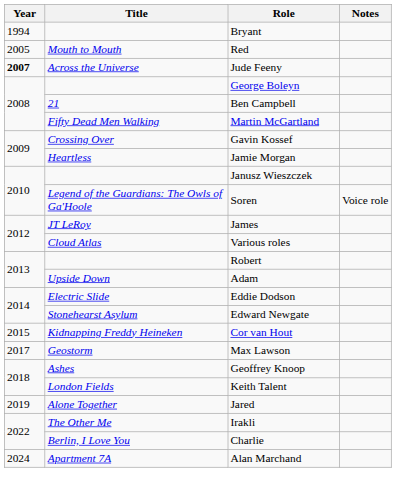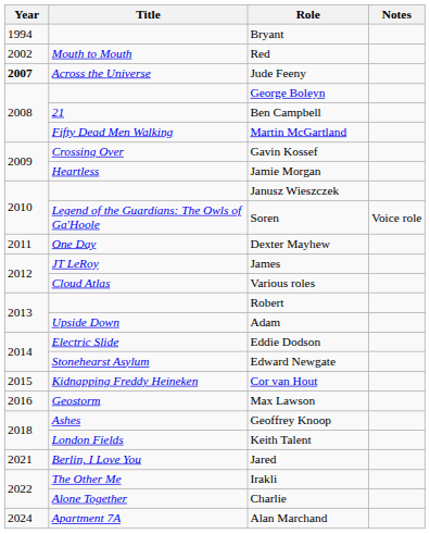 <table class="wikitable sortable">
 <tr>
 <th style="width:50px;">Year</th>
 <th style="width:250px;">Title</th>
 <th style="width:150px;">Role</th>
 <th class="unsortable">Notes</th>
 </tr>
 <tr>
 <td>1994</td>
 <td><em></em></td>
 <td>Bryant</td>
 <td></td>
 </tr>
 <tr>
-<td>2005</td>
+<td>2002</td>
 <td><em><a href='#'>Mouth to Mouth</a></em></td>
 <td>Red</td>
 <td></td>
 </tr>
 <tr>
 <td><strong>2007</strong></td>
 <td><em><a href='#'>Across the Universe</a></em></td>
 <td>Jude Feeny</td>
 <td></td>
 </tr>
 <tr>
 <td rowspan="3">2008</td>
 <td><em></em></td>
 <td><a href='#'>George Boleyn</a></td>
 <td></td>
 </tr>
 <tr>
 <td><em><a href='#'>21</a></em></td>
 <td>Ben Campbell</td>
 <td></td>
 </tr>
 <tr>
 <td><em><a href='#'>Fifty Dead Men Walking</a></em></td>
 <td><a href='#'>Martin McGartland</a></td>
 <td></td>
 </tr>
 <tr>
 <td rowspan="2">2009</td>
 <td><em><a href='#'>Crossing Over</a></em></td>
 <td>Gavin Kossef</td>
 <td></td>
 </tr>
 <tr>
 <td><em><a href='#'>Heartless</a></em></td>
 <td>Jamie Morgan</td>
 <td></td>
 </tr>
 <tr>
 <td rowspan="2">2010</td>
 <td><em></em></td>
 <td>Janusz Wieszczek</td>
 <td></td>
 </tr>
 <tr>
 <td><em><a href='#'>Legend of the Guardians: The Owls of Ga'Hoole</a></em></td>
 <td>Soren</td>
 <td>Voice role</td>
 </tr>
 <tr>
+<td>2011</td>
+<td><em><a href='#'>One Day</a></em></td>
+<td>Dexter Mayhew</td>
+<td></td>
+</tr>
+<tr>
 <td rowspan="2">2012</td>
 <td><em><a href='#'>JT LeRoy</a></em></td>
 <td>James</td>
 <td></td>
 </tr>
 <tr>
 <td><em><a href='#'>Cloud Atlas</a></em></td>
 <td>Various roles</td>
 <td></td>
 </tr>
 <tr>
 <td rowspan="2">2013</td>
 <td><em></em></td>
 <td>Robert</td>
 <td></td>
 </tr>
 <tr>
 <td><em><a href='#'>Upside Down</a></em></td>
 <td>Adam</td>
 <td></td>
 </tr>
 <tr>
 <td rowspan="2">2014</td>
 <td><em><a href='#'>Electric Slide</a></em></td>
 <td>Eddie Dodson</td>
 <td></td>
 </tr>
 <tr>
 <td><em><a href='#'>Stonehearst Asylum</a></em></td>
 <td>Edward Newgate</td>
 <td></td>
 </tr>
 <tr>
 <td>2015</td>
 <td><em><a href='#'>Kidnapping Freddy Heineken</a></em></td>
 <td><a href='#'>Cor van Hout</a></td>
 <td></td>
 </tr>
 <tr>
-<td>2017</td>
+<td>2016</td>
 <td><em><a href='#'>Geostorm</a></em></td>
 <td>Max Lawson</td>
 <td></td>
 </tr>
 <tr>
 <td rowspan="2">2018</td>
 <td><em><a href='#'>Ashes</a></em></td>
 <td>Geoffrey Knoop</td>
 <td></td>
 </tr>
 <tr>
 <td><em><a href='#'>London Fields</a></em></td>
 <td>Keith Talent</td>
 <td></td>
 </tr>
 <tr>
-<td>2019</td>
-<td><em><a href='#'>Alone Together</a></em></td>
+<td>2021</td>
+<td><em><a href='#'>Berlin, I Love You</a></em></td>
 <td>Jared</td>
 <td></td>
 </tr>
 <tr>
 <td rowspan="2">2022</td>
 <td><em><a href='#'>The Other Me</a></em></td>
 <td>Irakli</td>
 <td></td>
 </tr>
 <tr>
-<td><em><a href='#'>Berlin, I Love You</a></em></td>
+<td><em><a href='#'>Alone Together</a></em></td>
 <td>Charlie</td>
 <td></td>
 </tr>
 <tr>
 <td>2024</td>
 <td><em><a href='#'>Apartment 7A</a></em></td>
 <td>Alan Marchand</td>
 <td></td>
 </tr>
 </table>
